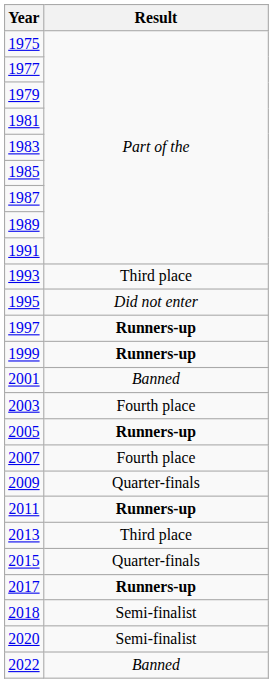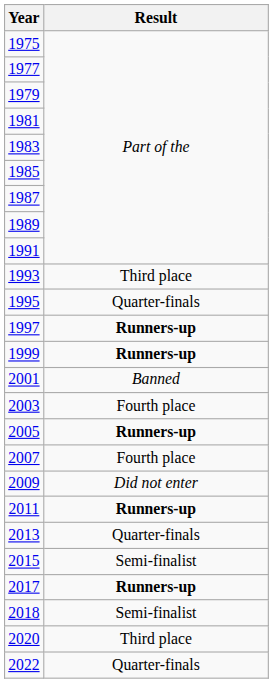 <table class="wikitable" style="text-align: center; font-size:90%">
 <tr>
 <th>Year</th>
 <th style="width:200px">Result</th>
 </tr>
 <tr>
 <td> <a href='#'>1975</a></td>
 <td rowspan="9"><em>Part of the </em></td>
 </tr>
 <tr>
 <td> <a href='#'>1977</a></td>
 </tr>
 <tr>
 <td> <a href='#'>1979</a></td>
 </tr>
 <tr>
 <td> <a href='#'>1981</a></td>
 </tr>
 <tr>
 <td> <a href='#'>1983</a></td>
 </tr>
 <tr>
 <td> <a href='#'>1985</a></td>
 </tr>
 <tr>
 <td> <a href='#'>1987</a></td>
 </tr>
 <tr>
 <td> <a href='#'>1989</a></td>
 </tr>
 <tr>
 <td> <a href='#'>1991</a></td>
 </tr>
 <tr>
 <td> <a href='#'>1993</a></td>
 <td> Third place</td>
 </tr>
 <tr>
 <td> <a href='#'>1995</a></td>
-<td><em>Did not enter</em></td>
+<td>Quarter-finals</td>
 </tr>
 <tr>
 <td> <a href='#'>1997</a></td>
 <td> <strong>Runners-up</strong></td>
 </tr>
 <tr>
 <td> <a href='#'>1999</a></td>
 <td> <strong>Runners-up</strong></td>
 </tr>
 <tr>
 <td> <a href='#'>2001</a></td>
 <td><em>Banned</em></td>
 </tr>
 <tr>
 <td> <a href='#'>2003</a></td>
 <td>Fourth place</td>
 </tr>
 <tr>
 <td> <a href='#'>2005</a></td>
 <td> <strong>Runners-up</strong></td>
 </tr>
 <tr>
 <td> <a href='#'>2007</a></td>
 <td>Fourth place</td>
 </tr>
 <tr>
 <td> <a href='#'>2009</a></td>
-<td>Quarter-finals</td>
+<td><em>Did not enter</em></td>
 </tr>
 <tr>
 <td> <a href='#'>2011</a></td>
 <td> <strong>Runners-up</strong></td>
 </tr>
 <tr>
 <td> <a href='#'>2013</a></td>
-<td> Third place</td>
+<td>Quarter-finals</td>
 </tr>
 <tr>
 <td> <a href='#'>2015</a></td>
-<td>Quarter-finals</td>
+<td> Semi-finalist</td>
 </tr>
 <tr>
 <td> <a href='#'>2017</a></td>
 <td> <strong>Runners-up</strong></td>
 </tr>
 <tr>
 <td> <a href='#'>2018</a></td>
 <td> Semi-finalist</td>
 </tr>
 <tr>
 <td> <a href='#'>2020</a></td>
-<td> Semi-finalist</td>
+<td> Third place</td>
 </tr>
 <tr>
 <td> <a href='#'>2022</a></td>
-<td><em>Banned</em></td>
+<td>Quarter-finals</td>
 </tr>
 </table>
